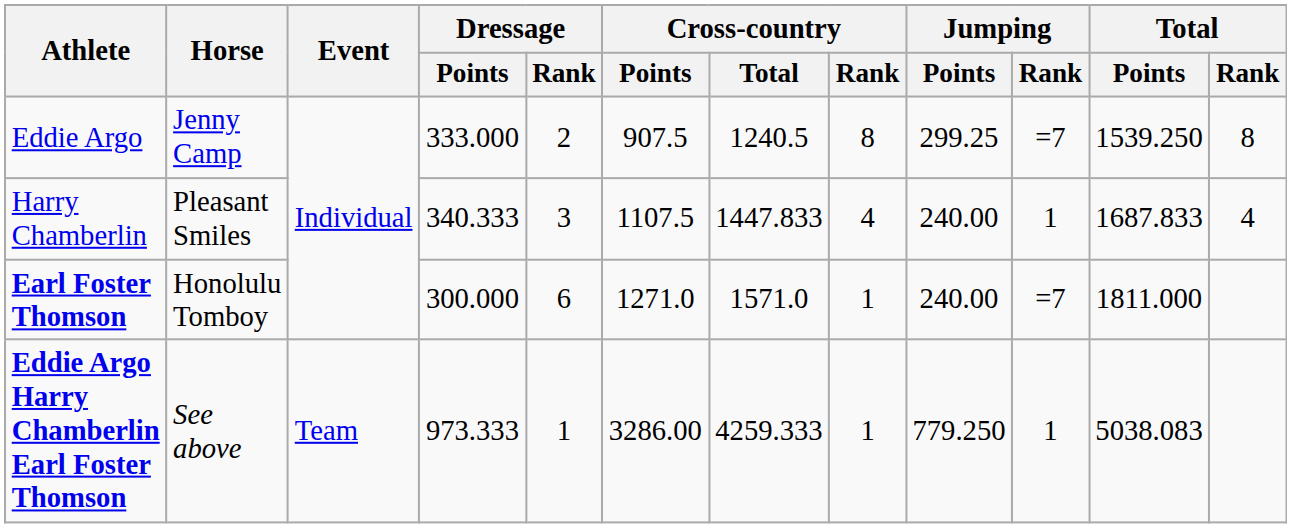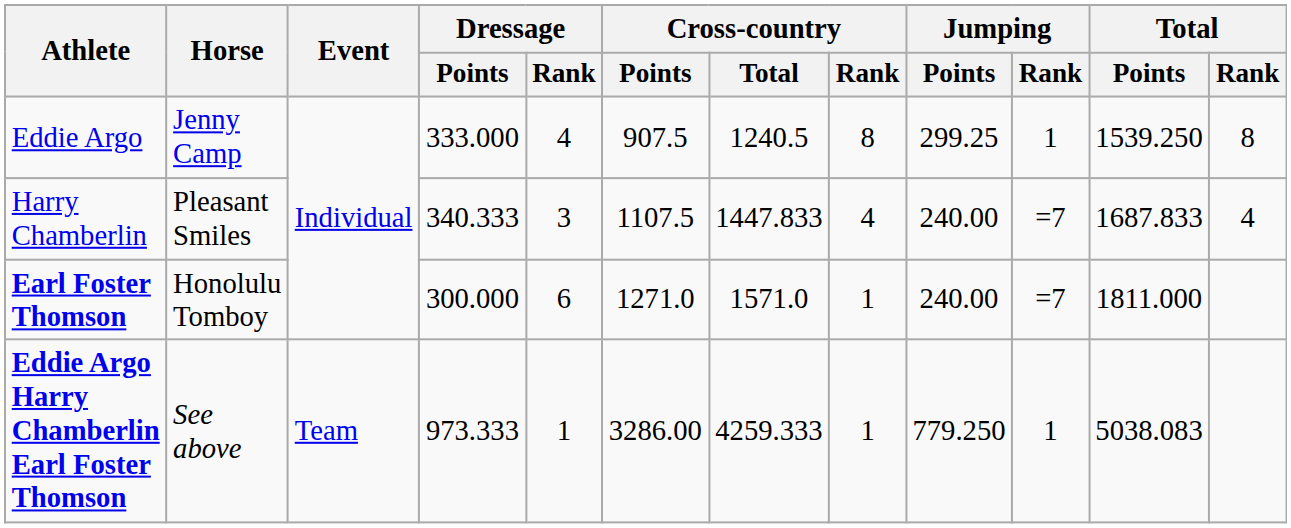 <table class=wikitable style="font-size:90%">
 <tr>
 <th rowspan="2">Athlete</th>
 <th rowspan="2">Horse</th>
 <th rowspan="2">Event</th>
 <th colspan="2">Dressage</th>
 <th colspan="3">Cross-country</th>
 <th colspan="2">Jumping</th>
 <th colspan="2">Total</th>
 </tr>
 <tr style="font-size:95%">
 <th>Points</th>
 <th>Rank</th>
 <th>Points</th>
 <th>Total</th>
 <th>Rank</th>
 <th>Points</th>
 <th>Rank</th>
 <th>Points</th>
 <th>Rank</th>
 </tr>
 <tr align=center>
 <td align=left><a href='#'>Eddie Argo</a></td>
 <td align=left><a href='#'>Jenny Camp</a></td>
 <td align=left rowspan=3><a href='#'>Individual</a></td>
 <td>333.000</td>
-<td>2</td>
+<td>4</td>
 <td>907.5</td>
 <td>1240.5</td>
 <td>8</td>
 <td>299.25</td>
-<td>=7</td>
+<td>1</td>
 <td>1539.250</td>
 <td>8</td>
 </tr>
 <tr align=center>
 <td align=left><a href='#'>Harry Chamberlin</a></td>
 <td align=left>Pleasant Smiles</td>
 <td>340.333</td>
 <td>3</td>
 <td>1107.5</td>
 <td>1447.833</td>
 <td>4</td>
 <td>240.00</td>
-<td>1</td>
+<td>=7</td>
 <td>1687.833</td>
 <td>4</td>
 </tr>
 <tr align=center>
 <td align=left><strong><a href='#'>Earl Foster Thomson</a></strong></td>
 <td align=left>Honolulu Tomboy</td>
 <td>300.000</td>
 <td>6</td>
 <td>1271.0</td>
 <td>1571.0</td>
 <td>1</td>
 <td>240.00</td>
 <td>=7</td>
 <td>1811.000</td>
 <td></td>
 </tr>
 <tr align=center>
 <td align=left><strong><a href='#'>Eddie Argo</a><br><a href='#'>Harry Chamberlin</a><br><a href='#'>Earl Foster Thomson</a></strong></td>
 <td align=left><em>See above</em></td>
 <td align=left><a href='#'>Team</a></td>
 <td>973.333</td>
 <td>1</td>
 <td>3286.00</td>
 <td>4259.333</td>
 <td>1</td>
 <td>779.250</td>
 <td>1</td>
 <td>5038.083</td>
 <td></td>
 </tr>
 </table>
